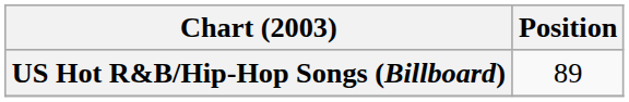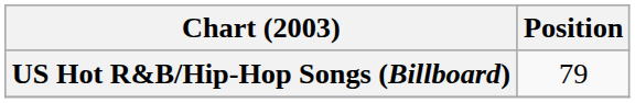 <table class="wikitable sortable plainrowheaders" style="text-align:center">
 <tr>
 <th scope="col">Chart (2003)</th>
 <th scope="col">Position</th>
 </tr>
 <tr>
 <th scope="row">US Hot R&B/Hip-Hop Songs (<em>Billboard</em>)</th>
-<td>89</td>
+<td>79</td>
 </tr>
 <tr>
 </tr>
 </table>
